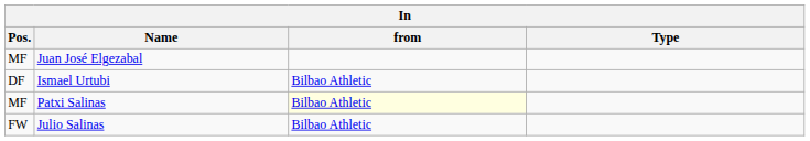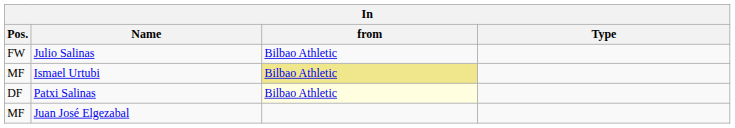 <table class="wikitable" style="font-size:90%;width:99%;">
 <tr>
 <th colspan="4">In</th>
 </tr>
 <tr>
 <th width=3%>Pos.</th>
 <th width=32%>Name</th>
 <th width=30%>from</th>
 <th width=35%>Type</th>
 </tr>
 <tr>
+<td>FW</td>
+<td><a href='#'>Julio Salinas</a></td>
+<td><a href='#'>Bilbao Athletic</a></td>
+<td></td>
+</tr>
+<tr>
+<td>MF</td>
+<td><a href='#'>Ismael Urtubi</a></td>
+<td style="background: khaki;"><a href='#'>Bilbao Athletic</a></td>
+<td></td>
+</tr>
+<tr>
+<td>DF</td>
+<td><a href='#'>Patxi Salinas</a></td>
+<td style="background: lightyellow;"><a href='#'>Bilbao Athletic</a></td>
+<td></td>
+</tr>
+<tr>
 <td>MF</td>
 <td><a href='#'>Juan José Elgezabal</a></td>
 <td></td>
 <td></td>
 </tr>
-<tr>
-<td>DF</td>
-<td><a href='#'>Ismael Urtubi</a></td>
-<td><a href='#'>Bilbao Athletic</a></td>
-<td></td>
-</tr>
-<tr>
-<td>MF</td>
-<td><a href='#'>Patxi Salinas</a></td>
-<td style="background: lightyellow;"><a href='#'>Bilbao Athletic</a></td>
-<td></td>
-</tr>
-<tr>
-<td>FW</td>
-<td><a href='#'>Julio Salinas</a></td>
-<td><a href='#'>Bilbao Athletic</a></td>
-<td></td>
-</tr>
 </table>
